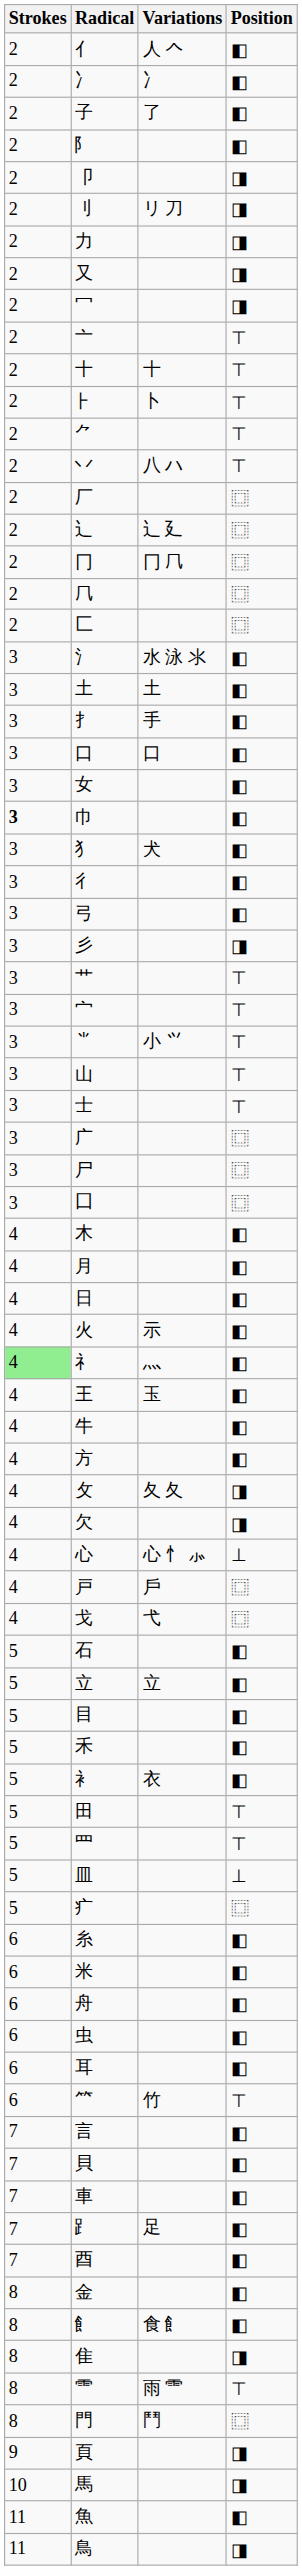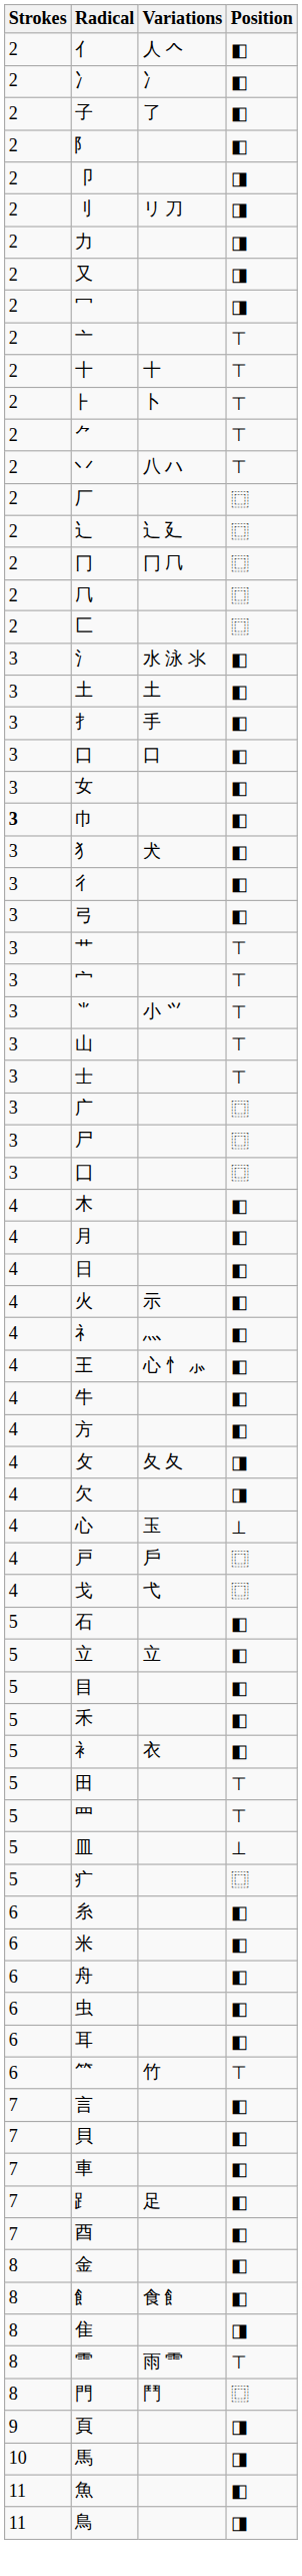 <table class="wikitable collapsible collapsed">
 <tr>
 <th>Strokes</th>
 <th>Radical</th>
 <th>Variations</th>
 <th>Position</th>
 </tr>
 <tr>
 <td>2</td>
 <td>亻</td>
 <td>人 𠆢</td>
 <td>◧</td>
 </tr>
 <tr>
 <td>2</td>
 <td>冫</td>
 <td>冫</td>
 <td>◧</td>
 </tr>
 <tr>
 <td>2</td>
 <td>子</td>
 <td>了</td>
 <td>◧</td>
 </tr>
 <tr>
 <td>2</td>
 <td>⻖</td>
 <td> </td>
 <td>◧</td>
 </tr>
 <tr>
 <td>2</td>
 <td>卩</td>
 <td> </td>
 <td>◨</td>
 </tr>
 <tr>
 <td>2</td>
 <td>刂</td>
 <td>リ 刀</td>
 <td>◨</td>
 </tr>
 <tr>
 <td>2</td>
 <td>力</td>
 <td> </td>
 <td>◨</td>
 </tr>
 <tr>
 <td>2</td>
 <td>又</td>
 <td> </td>
 <td>◨</td>
 </tr>
 <tr>
 <td>2</td>
 <td>冖</td>
 <td> </td>
 <td>◨</td>
 </tr>
 <tr>
 <td>2</td>
 <td>亠</td>
 <td> </td>
 <td>⊤</td>
 </tr>
 <tr>
 <td>2</td>
 <td>十</td>
 <td>十</td>
 <td>⊤</td>
 </tr>
 <tr>
 <td>2</td>
 <td>⺊</td>
 <td>卜</td>
 <td>⊤</td>
 </tr>
 <tr>
 <td>2</td>
 <td>⺈</td>
 <td> </td>
 <td>⊤</td>
 </tr>
 <tr>
 <td>2</td>
 <td>丷</td>
 <td>八 ハ</td>
 <td>⊤</td>
 </tr>
 <tr>
 <td>2</td>
 <td>厂</td>
 <td> </td>
 <td>⿴</td>
 </tr>
 <tr>
 <td>2</td>
 <td>⻌</td>
 <td>辶 廴</td>
 <td>⿴</td>
 </tr>
 <tr>
 <td>2</td>
 <td>冂</td>
 <td>冂 𠘨</td>
 <td>⿴</td>
 </tr>
 <tr>
 <td>2</td>
 <td>𠘨</td>
 <td> </td>
 <td>⿴</td>
 </tr>
 <tr>
 <td>2</td>
 <td>匚</td>
 <td> </td>
 <td>⿴</td>
 </tr>
 <tr>
 <td>3</td>
 <td>氵</td>
 <td>水 泳 氺</td>
 <td>◧</td>
 </tr>
 <tr>
 <td>3</td>
 <td>土</td>
 <td>土</td>
 <td>◧</td>
 </tr>
 <tr>
 <td>3</td>
 <td>扌</td>
 <td>手</td>
 <td>◧</td>
 </tr>
 <tr>
 <td>3</td>
 <td>口</td>
 <td>口</td>
 <td>◧</td>
 </tr>
 <tr>
 <td>3</td>
 <td>女</td>
 <td> </td>
 <td>◧</td>
 </tr>
 <tr>
 <td><strong>3</strong></td>
 <td>巾</td>
 <td> </td>
 <td>◧</td>
 </tr>
 <tr>
 <td>3</td>
 <td>犭</td>
 <td>犬</td>
 <td>◧</td>
 </tr>
 <tr>
 <td>3</td>
 <td>彳</td>
 <td> </td>
 <td>◧</td>
 </tr>
 <tr>
 <td>3</td>
 <td>弓</td>
 <td> </td>
 <td>◧</td>
 </tr>
 <tr>
 <td>3</td>
-<td>彡</td>
-<td> </td>
-<td>◨</td>
-</tr>
-<tr>
-<td>3</td>
 <td>艹</td>
 <td> </td>
 <td>⊤</td>
 </tr>
 <tr>
 <td>3</td>
 <td>宀</td>
 <td> </td>
 <td>⊤</td>
 </tr>
 <tr>
 <td>3</td>
 <td>⺌</td>
 <td>小 ⺍</td>
 <td>⊤</td>
 </tr>
 <tr>
 <td>3</td>
 <td>山</td>
 <td> </td>
 <td>⊤</td>
 </tr>
 <tr>
 <td>3</td>
 <td>士</td>
 <td> </td>
 <td>⊤</td>
 </tr>
 <tr>
 <td>3</td>
 <td>广</td>
 <td> </td>
 <td>⿴</td>
 </tr>
 <tr>
 <td>3</td>
 <td>尸</td>
 <td> </td>
 <td>⿴</td>
 </tr>
 <tr>
 <td>3</td>
 <td>囗</td>
 <td> </td>
 <td>⿴</td>
 </tr>
 <tr>
 <td>4</td>
 <td>木</td>
 <td> </td>
 <td>◧</td>
 </tr>
 <tr>
 <td>4</td>
 <td>月</td>
 <td> </td>
 <td>◧</td>
 </tr>
 <tr>
 <td>4</td>
 <td>日</td>
 <td> </td>
 <td>◧</td>
 </tr>
 <tr>
 <td>4</td>
 <td>火</td>
 <td>示</td>
 <td>◧</td>
 </tr>
 <tr>
-<td style="background: lightgreen;">4</td>
+<td>4</td>
 <td>礻</td>
 <td>灬</td>
 <td>◧</td>
 </tr>
 <tr>
 <td>4</td>
 <td>王</td>
-<td>玉</td>
+<td>心 忄 ⺗</td>
 <td>◧</td>
 </tr>
 <tr>
 <td>4</td>
 <td>牛</td>
 <td> </td>
 <td>◧</td>
 </tr>
 <tr>
 <td>4</td>
 <td>方</td>
 <td> </td>
 <td>◧</td>
 </tr>
 <tr>
 <td>4</td>
 <td>攵</td>
 <td>夂 夂</td>
 <td>◨</td>
 </tr>
 <tr>
 <td>4</td>
 <td>欠</td>
 <td> </td>
 <td>◨</td>
 </tr>
 <tr>
 <td>4</td>
 <td>心</td>
-<td>心 忄 ⺗</td>
+<td>玉</td>
 <td>⊥</td>
 </tr>
 <tr>
 <td>4</td>
 <td>戸</td>
 <td>戶</td>
 <td>⿴</td>
 </tr>
 <tr>
 <td>4</td>
 <td>戈</td>
 <td>弋</td>
 <td>⿴</td>
 </tr>
 <tr>
 <td>5</td>
 <td>石</td>
 <td> </td>
 <td>◧</td>
 </tr>
 <tr>
 <td>5</td>
 <td>立</td>
 <td>立</td>
 <td>◧</td>
 </tr>
 <tr>
 <td>5</td>
 <td>目</td>
 <td> </td>
 <td>◧</td>
 </tr>
 <tr>
 <td>5</td>
 <td>禾</td>
 <td> </td>
 <td>◧</td>
 </tr>
 <tr>
 <td>5</td>
 <td>衤</td>
 <td>衣</td>
 <td>◧</td>
 </tr>
 <tr>
 <td>5</td>
 <td>田</td>
 <td> </td>
 <td>⊤</td>
 </tr>
 <tr>
 <td>5</td>
 <td>罒</td>
 <td> </td>
 <td>⊤</td>
 </tr>
 <tr>
 <td>5</td>
 <td>皿</td>
 <td> </td>
 <td>⊥</td>
 </tr>
 <tr>
 <td>5</td>
 <td>疒</td>
 <td> </td>
 <td>⿴</td>
 </tr>
 <tr>
 <td>6</td>
 <td>糸</td>
 <td> </td>
 <td>◧</td>
 </tr>
 <tr>
 <td>6</td>
 <td>米</td>
 <td> </td>
 <td>◧</td>
 </tr>
 <tr>
 <td>6</td>
 <td>舟</td>
 <td> </td>
 <td>◧</td>
 </tr>
 <tr>
 <td>6</td>
 <td>虫</td>
 <td> </td>
 <td>◧</td>
 </tr>
 <tr>
 <td>6</td>
 <td>耳</td>
 <td> </td>
 <td>◧</td>
 </tr>
 <tr>
 <td>6</td>
 <td>⺮</td>
 <td>竹</td>
 <td>⊤</td>
 </tr>
 <tr>
 <td>7</td>
 <td>言</td>
 <td> </td>
 <td>◧</td>
 </tr>
 <tr>
 <td>7</td>
 <td>貝</td>
 <td> </td>
 <td>◧</td>
 </tr>
 <tr>
 <td>7</td>
 <td>車</td>
 <td> </td>
 <td>◧</td>
 </tr>
 <tr>
 <td>7</td>
 <td>⻊</td>
 <td>足</td>
 <td>◧</td>
 </tr>
 <tr>
 <td>7</td>
 <td>酉</td>
 <td> </td>
 <td>◧</td>
 </tr>
 <tr>
 <td>8</td>
 <td>金</td>
 <td> </td>
 <td>◧</td>
 </tr>
 <tr>
 <td>8</td>
 <td>飠</td>
 <td>食 飠</td>
 <td>◧</td>
 </tr>
 <tr>
 <td>8</td>
 <td>隹</td>
 <td> </td>
 <td>◨</td>
 </tr>
 <tr>
 <td>8</td>
 <td>⻗</td>
 <td>雨 ⻗</td>
 <td>⊤</td>
 </tr>
 <tr>
 <td>8</td>
 <td>門</td>
 <td>鬥</td>
 <td>⿴</td>
 </tr>
 <tr>
 <td>9</td>
 <td>頁</td>
 <td> </td>
 <td>◨</td>
 </tr>
 <tr>
 <td>10</td>
 <td>馬</td>
 <td> </td>
 <td>◨</td>
 </tr>
 <tr>
 <td>11</td>
 <td>魚</td>
 <td> </td>
 <td>◧</td>
 </tr>
 <tr>
 <td>11</td>
 <td>鳥</td>
 <td> </td>
 <td>◨</td>
 </tr>
 </table>
